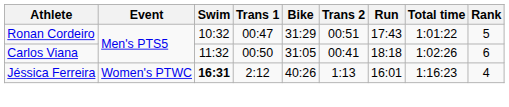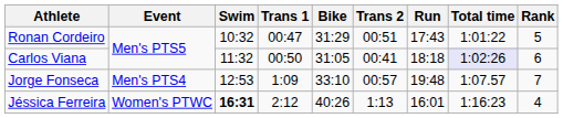 <table class="wikitable" style="font-size:90%;">
 <tr>
 <th>Athlete</th>
 <th>Event</th>
 <th>Swim</th>
 <th>Trans 1</th>
 <th>Bike</th>
 <th>Trans 2</th>
 <th>Run</th>
 <th>Total time</th>
 <th>Rank</th>
 </tr>
 <tr align=center>
 <td align=left><a href='#'>Ronan Cordeiro</a></td>
 <td rowspan=2 style="text-align:left;"><a href='#'>Men's PTS5</a></td>
 <td>10:32</td>
 <td>00:47</td>
 <td>31:29</td>
 <td>00:51</td>
 <td>17:43</td>
 <td>1:01:22</td>
 <td>5</td>
 </tr>
 <tr align=center>
 <td align=left><a href='#'>Carlos Viana</a></td>
 <td>11:32</td>
 <td>00:50</td>
 <td>31:05</td>
 <td>00:41</td>
 <td>18:18</td>
-<td>1:02:26</td>
+<td style="background: lavender;">1:02:26</td>
 <td>6</td>
+</tr>
+<tr align=center>
+<td align=left><a href='#'>Jorge Fonseca</a></td>
+<td style="text-align:left;"><a href='#'>Men's PTS4</a></td>
+<td>12:53</td>
+<td>1:09</td>
+<td>33:10</td>
+<td>00:57</td>
+<td>19:48</td>
+<td>1:07.57</td>
+<td>7</td>
 </tr>
 <tr align=center>
 <td align=left><a href='#'>Jéssica Ferreira</a></td>
 <td style="text-align:left;"><a href='#'>Women's PTWC</a></td>
 <td><strong>16:31</strong></td>
 <td>2:12</td>
 <td>40:26</td>
 <td>1:13</td>
 <td>16:01</td>
 <td>1:16:23</td>
 <td>4</td>
 </tr>
 </table>
